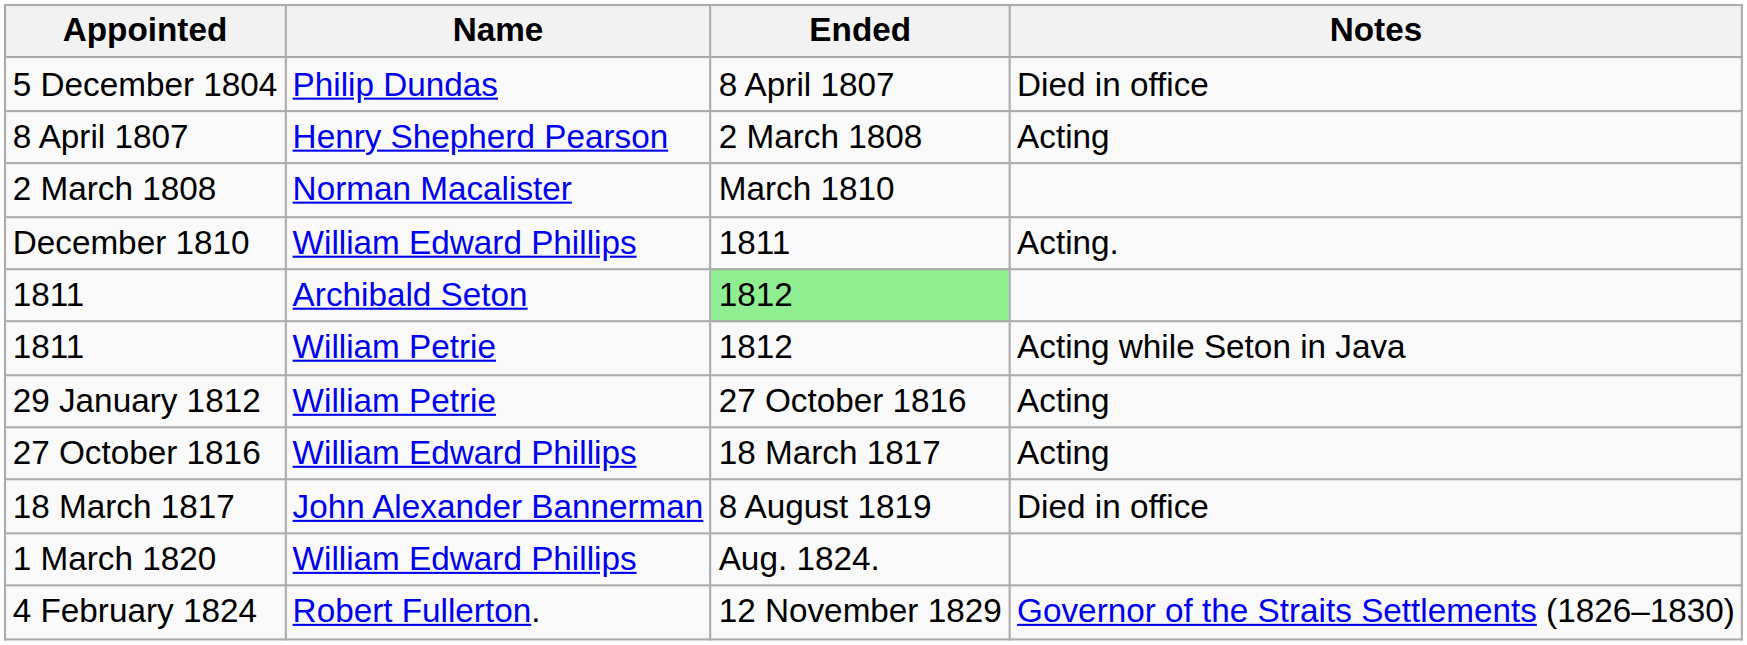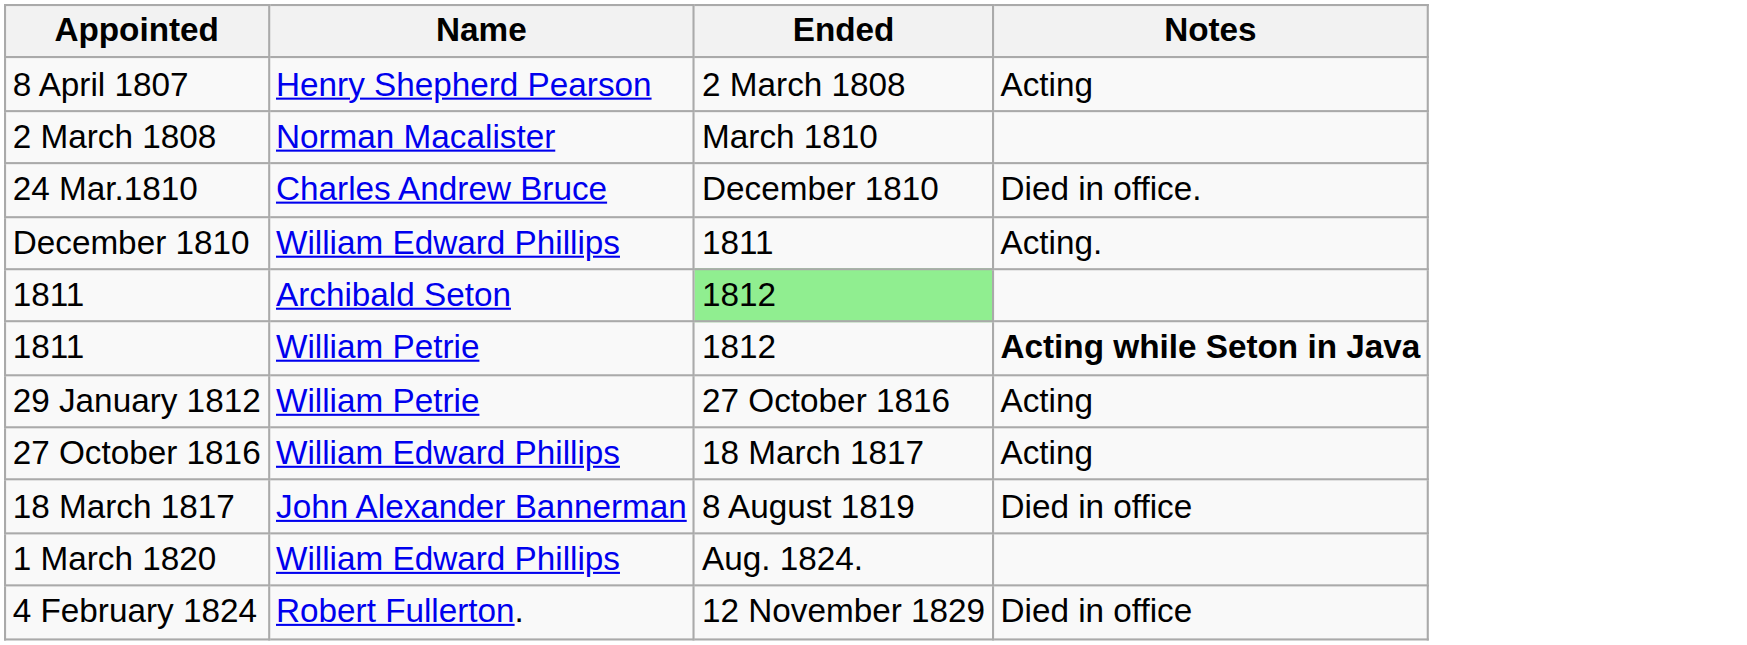 <table class="wikitable">
 <tr>
 <th>Appointed</th>
 <th>Name</th>
 <th>Ended</th>
 <th>Notes</th>
-</tr>
-<tr>
-<td>5 December 1804</td>
-<td><a href='#'>Philip Dundas</a></td>
-<td>8 April 1807</td>
-<td>Died in office</td>
 </tr>
 <tr>
 <td>8 April 1807</td>
 <td><a href='#'>Henry Shepherd Pearson</a></td>
 <td>2 March 1808</td>
 <td>Acting</td>
 </tr>
 <tr>
 <td>2 March 1808</td>
 <td><a href='#'>Norman Macalister</a></td>
 <td>March 1810</td>
 <td></td>
+</tr>
+<tr>
+<td>24 Mar.1810</td>
+<td><a href='#'>Charles Andrew Bruce</a></td>
+<td>December 1810</td>
+<td>Died in office.</td>
 </tr>
 <tr>
 <td>December 1810</td>
 <td><a href='#'>William Edward Phillips</a></td>
 <td>1811</td>
 <td>Acting.</td>
 </tr>
 <tr>
 <td>1811</td>
 <td><a href='#'>Archibald Seton</a></td>
 <td style="background: lightgreen;">1812</td>
 <td></td>
 </tr>
 <tr>
 <td>1811</td>
 <td><a href='#'>William Petrie</a></td>
 <td>1812</td>
-<td>Acting while Seton in Java</td>
+<td><strong>Acting while Seton in Java</strong></td>
 </tr>
 <tr>
 <td>29 January 1812</td>
 <td><a href='#'>William Petrie</a></td>
 <td>27 October 1816</td>
 <td>Acting</td>
 </tr>
 <tr>
 <td>27 October 1816</td>
 <td><a href='#'>William Edward Phillips</a></td>
 <td>18 March 1817</td>
 <td>Acting</td>
 </tr>
 <tr>
 <td>18 March 1817</td>
 <td><a href='#'>John Alexander Bannerman</a></td>
 <td>8 August 1819</td>
 <td>Died in office</td>
 </tr>
 <tr>
 <td>1 March 1820</td>
 <td><a href='#'>William Edward Phillips</a></td>
 <td>Aug. 1824.</td>
 </tr>
 <tr>
 <td>4 February 1824</td>
 <td> <a href='#'>Robert Fullerton</a>.</td>
 <td>12 November 1829</td>
-<td><a href='#'>Governor of the Straits Settlements</a> (1826–1830)</td>
+<td>Died in office</td>
 </tr>
 </table>
